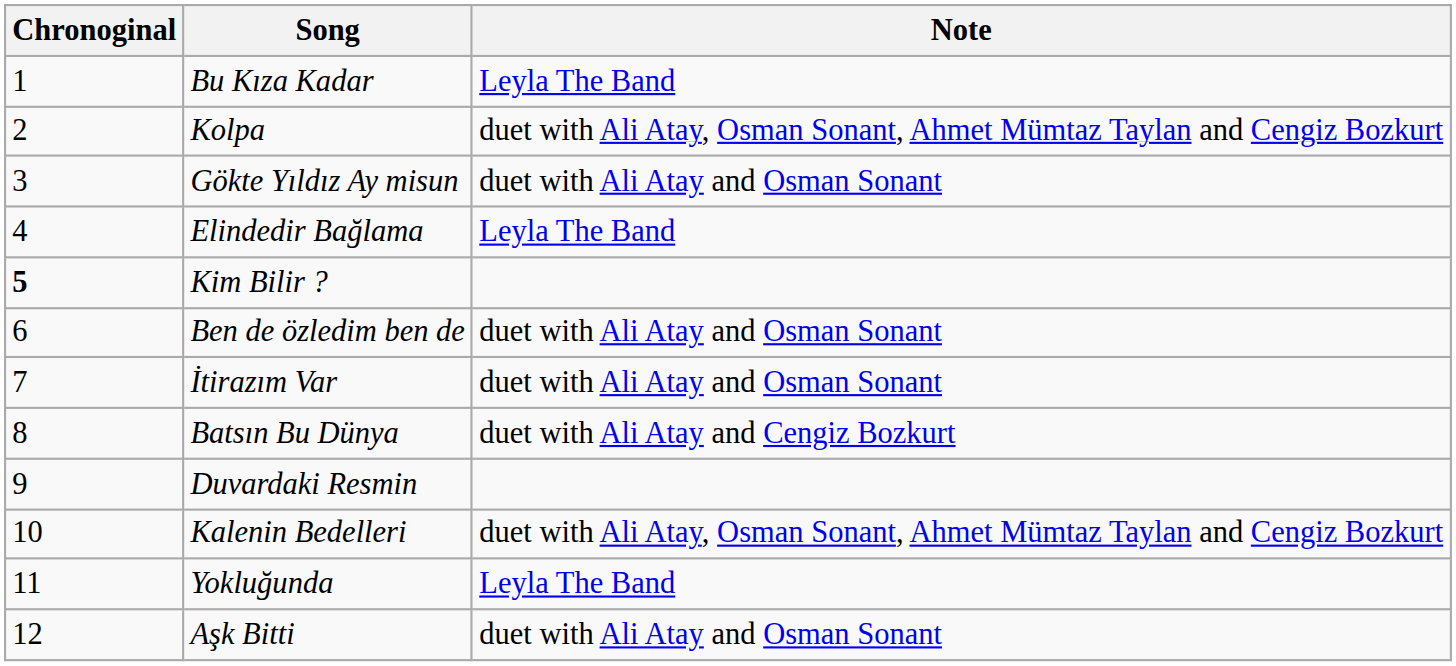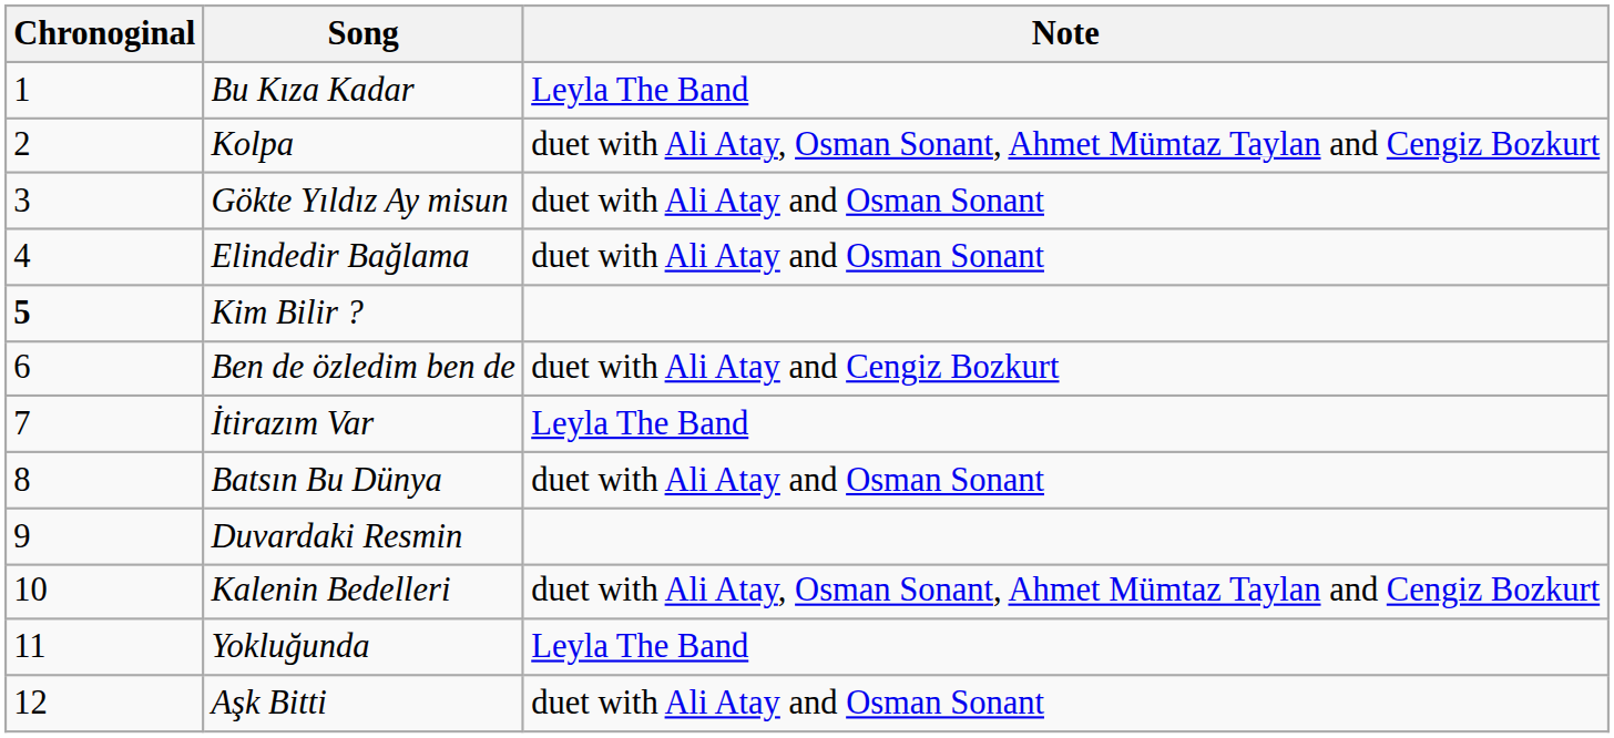 <table class="wikitable" style="font-size: 90%;">
 <tr>
 <th>Chronoginal</th>
 <th>Song</th>
 <th>Note</th>
 </tr>
 <tr>
 <td>1</td>
 <td><em>Bu Kıza Kadar</em></td>
 <td><a href='#'>Leyla The Band</a></td>
 </tr>
 <tr>
 <td>2</td>
 <td><em>Kolpa</em></td>
 <td>duet with <a href='#'>Ali Atay</a>, <a href='#'>Osman Sonant</a>, <a href='#'>Ahmet Mümtaz Taylan</a> and <a href='#'>Cengiz Bozkurt</a></td>
 </tr>
 <tr>
 <td>3</td>
 <td><em>Gökte Yıldız Ay misun</em></td>
 <td>duet with <a href='#'>Ali Atay</a> and <a href='#'>Osman Sonant</a></td>
 </tr>
 <tr>
 <td>4</td>
 <td><em>Elindedir Bağlama</em></td>
-<td><a href='#'>Leyla The Band</a></td>
+<td>duet with <a href='#'>Ali Atay</a> and <a href='#'>Osman Sonant</a></td>
 </tr>
 <tr>
 <td><strong>5</strong></td>
 <td><em>Kim Bilir ?</em></td>
 <td></td>
 </tr>
 <tr>
 <td>6</td>
 <td><em>Ben de özledim ben de</em></td>
-<td>duet with <a href='#'>Ali Atay</a> and <a href='#'>Osman Sonant</a></td>
+<td>duet with <a href='#'>Ali Atay</a> and <a href='#'>Cengiz Bozkurt</a></td>
 </tr>
 <tr>
 <td>7</td>
 <td><em>İtirazım Var</em></td>
-<td>duet with <a href='#'>Ali Atay</a> and <a href='#'>Osman Sonant</a></td>
+<td><a href='#'>Leyla The Band</a></td>
 </tr>
 <tr>
 <td>8</td>
 <td><em>Batsın Bu Dünya</em></td>
-<td>duet with <a href='#'>Ali Atay</a> and <a href='#'>Cengiz Bozkurt</a></td>
+<td>duet with <a href='#'>Ali Atay</a> and <a href='#'>Osman Sonant</a></td>
 </tr>
 <tr>
 <td>9</td>
 <td><em>Duvardaki Resmin</em></td>
 <td></td>
 </tr>
 <tr>
 <td>10</td>
 <td><em>Kalenin Bedelleri</em></td>
 <td>duet with <a href='#'>Ali Atay</a>, <a href='#'>Osman Sonant</a>, <a href='#'>Ahmet Mümtaz Taylan</a> and <a href='#'>Cengiz Bozkurt</a></td>
 </tr>
 <tr>
 <td>11</td>
 <td><em>Yokluğunda</em></td>
 <td><a href='#'>Leyla The Band</a></td>
 </tr>
 <tr>
 <td>12</td>
 <td><em>Aşk Bitti</em></td>
 <td>duet with <a href='#'>Ali Atay</a> and <a href='#'>Osman Sonant</a></td>
 </tr>
 </table>
